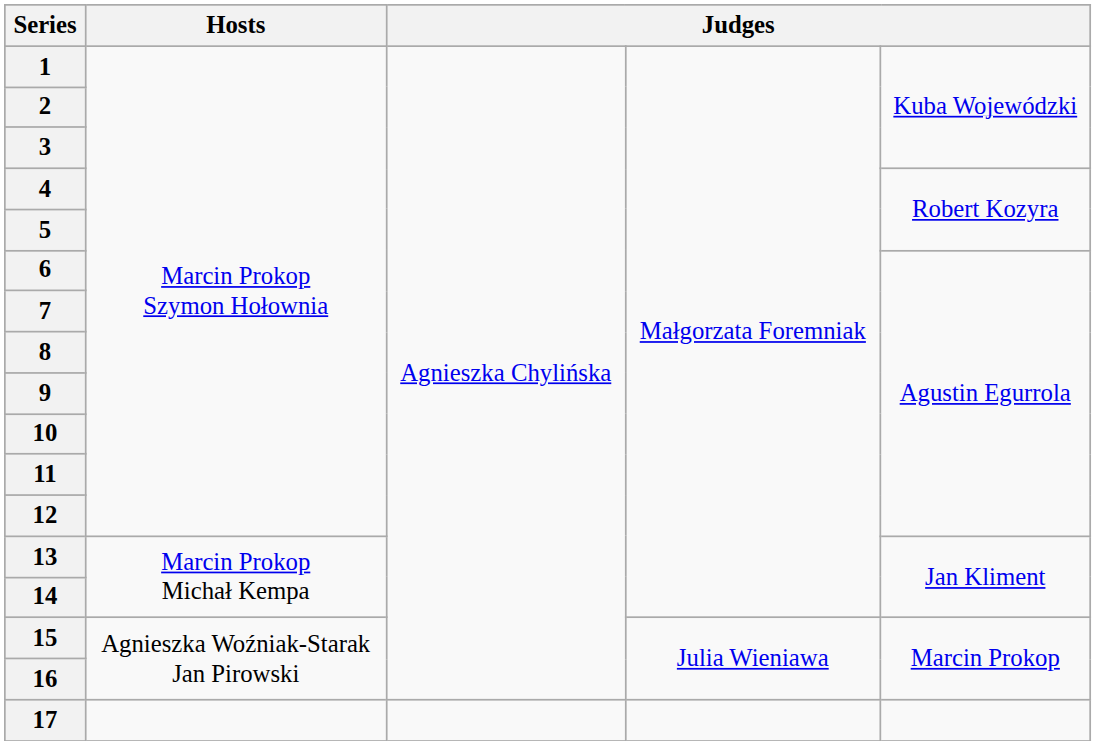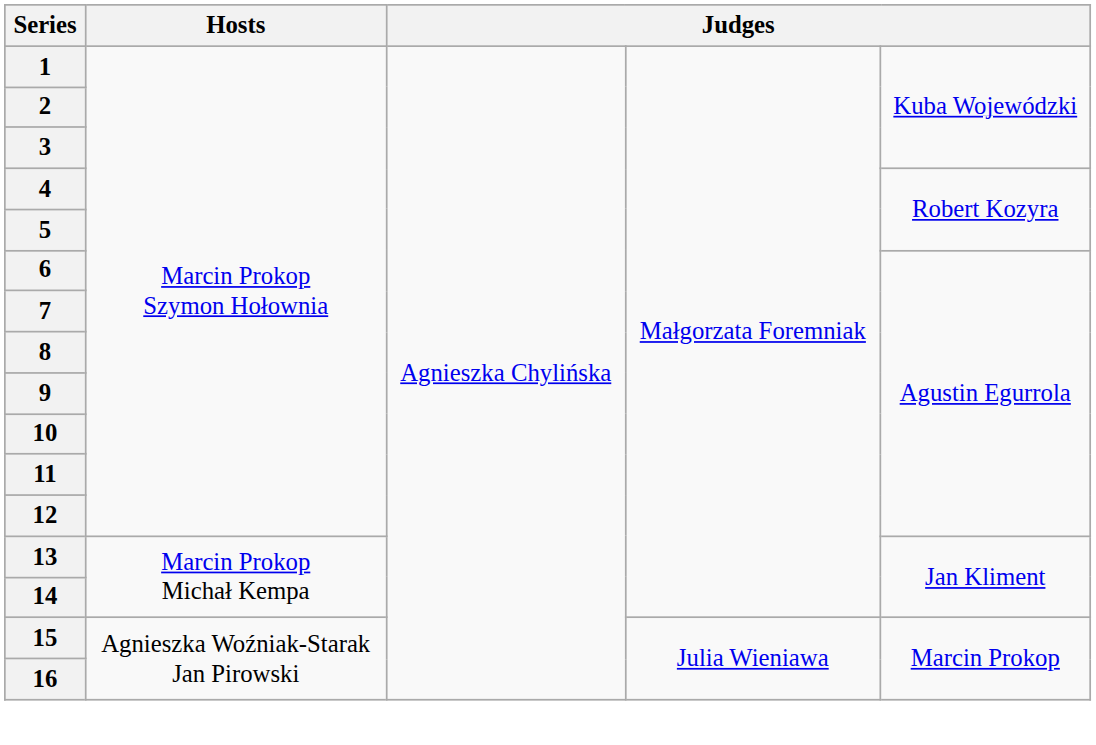 <table class="wikitable" style="text-align:center; font-size:90%; width: 50%;">
 <tr>
 <th rowspan=1>Series</th>
 <th rowspan="1">Hosts</th>
 <th colspan="3">Judges</th>
 </tr>
 <tr>
 <th scope="row">1</th>
 <td rowspan="12"><a href='#'>Marcin Prokop</a> <br> <a href='#'>Szymon Hołownia</a></td>
 <td rowspan="16"><a href='#'>Agnieszka Chylińska</a></td>
 <td rowspan="14"><a href='#'>Małgorzata Foremniak</a></td>
 <td rowspan="3"><a href='#'>Kuba Wojewódzki</a></td>
 </tr>
 <tr>
 <th scope="row">2</th>
 </tr>
 <tr>
 <th scope="row">3</th>
 </tr>
 <tr>
 <th scope="row">4</th>
 <td rowspan="2"><a href='#'>Robert Kozyra</a></td>
 </tr>
 <tr>
 <th scope="row">5</th>
 </tr>
 <tr>
 <th scope="row">6</th>
 <td rowspan="7"><a href='#'>Agustin Egurrola</a></td>
 </tr>
 <tr>
 <th scope="row">7</th>
 </tr>
 <tr>
 <th scope="row">8</th>
 </tr>
 <tr>
 <th scope="row">9</th>
 </tr>
 <tr>
 <th scope="row">10</th>
 </tr>
 <tr>
 <th scope="row">11</th>
 </tr>
 <tr>
 <th scope="row">12</th>
 </tr>
 <tr>
 <th scope="row">13</th>
 <td rowspan="2"><a href='#'>Marcin Prokop</a> <br> Michał Kempa</td>
 <td rowspan="2"><a href='#'>Jan Kliment</a></td>
 </tr>
 <tr>
 <th scope="row">14</th>
 </tr>
 <tr>
 <th scope="row">15</th>
 <td rowspan="2">Agnieszka Woźniak-Starak <br> Jan Pirowski</td>
 <td rowspan="2"><a href='#'>Julia Wieniawa</a></td>
 <td rowspan="2"><a href='#'>Marcin Prokop</a></td>
 </tr>
 <tr>
 <th scope="row">16</th>
 </tr>
-<tr>
-<th>17</th>
-<td></td>
-<td></td>
-<td></td>
-<td></td>
-</tr>
 </table>
